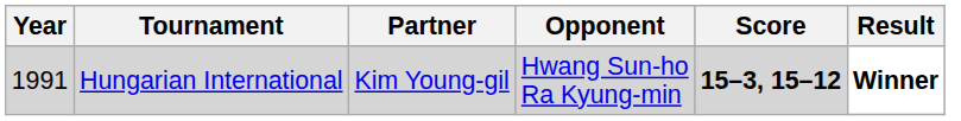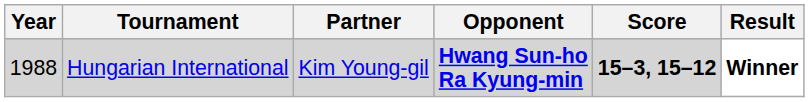 <table class="sortable wikitable" style="font-size: 90%;">
 <tr>
 <th>Year</th>
 <th>Tournament</th>
 <th>Partner</th>
 <th>Opponent</th>
 <th>Score</th>
 <th>Result</th>
 </tr>
 <tr style="background:#D5D5D5">
-<td align="center">1991</td>
+<td align="center">1988</td>
 <td align="left"><a href='#'>Hungarian International</a></td>
 <td align="left"> <a href='#'>Kim Young-gil</a></td>
-<td align="left"> <a href='#'>Hwang Sun-ho</a> <br>  <a href='#'>Ra Kyung-min</a></td>
+<td align="left"><strong> <a href='#'>Hwang Sun-ho</a> <br>  <a href='#'>Ra Kyung-min</a></strong></td>
 <td align="left"><strong>15–3, 15–12</strong></td>
 <td style="text-align:left; background:white"> <strong>Winner</strong></td>
 </tr>
 </table>
